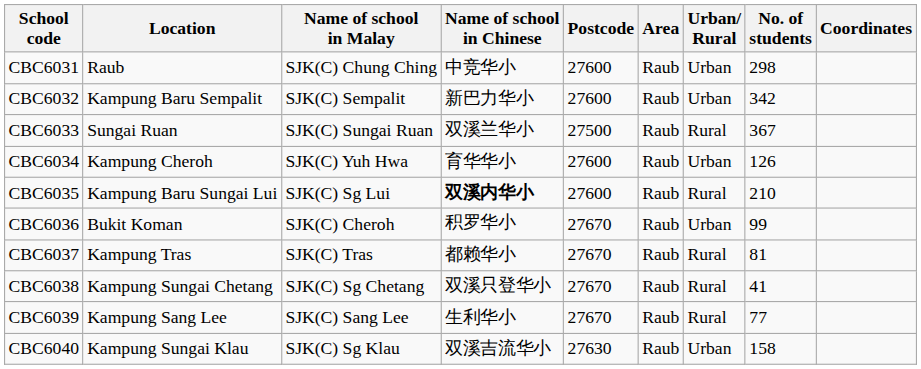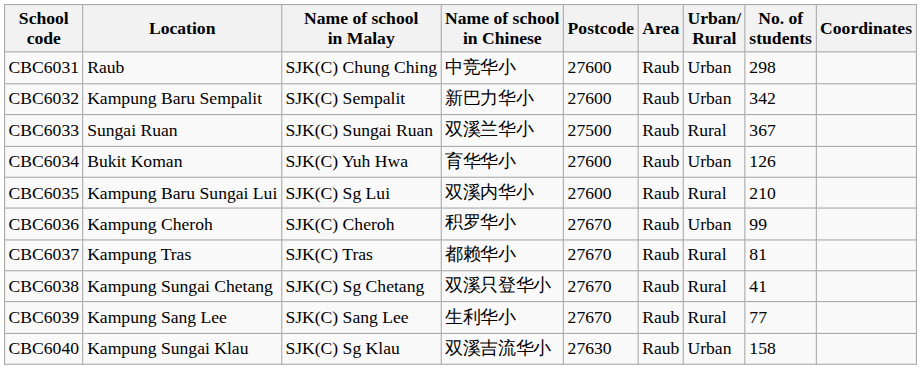 <table class="wikitable sortable">
 <tr>
 <th>School<br>code</th>
 <th>Location</th>
 <th>Name of school<br>in Malay</th>
 <th>Name of school<br>in Chinese</th>
 <th>Postcode</th>
 <th>Area</th>
 <th>Urban/<br>Rural</th>
 <th>No. of<br>students</th>
 <th>Coordinates</th>
 </tr>
 <tr>
 <td>CBC6031</td>
 <td>Raub</td>
 <td>SJK(C) Chung Ching</td>
 <td>中竞华小</td>
 <td>27600</td>
 <td>Raub</td>
 <td>Urban</td>
 <td>298</td>
 <td></td>
 </tr>
 <tr>
 <td>CBC6032</td>
 <td>Kampung Baru Sempalit</td>
 <td>SJK(C) Sempalit</td>
 <td>新巴力华小</td>
 <td>27600</td>
 <td>Raub</td>
 <td>Urban</td>
 <td>342</td>
 <td></td>
 </tr>
 <tr>
 <td>CBC6033</td>
 <td>Sungai Ruan</td>
 <td>SJK(C) Sungai Ruan</td>
 <td>双溪兰华小</td>
 <td>27500</td>
 <td>Raub</td>
 <td>Rural</td>
 <td>367</td>
 <td></td>
 </tr>
 <tr>
 <td>CBC6034</td>
-<td>Kampung Cheroh</td>
+<td>Bukit Koman</td>
 <td>SJK(C) Yuh Hwa</td>
 <td>育华华小</td>
 <td>27600</td>
 <td>Raub</td>
 <td>Urban</td>
 <td>126</td>
 <td></td>
 </tr>
 <tr>
 <td>CBC6035</td>
 <td>Kampung Baru Sungai Lui</td>
 <td>SJK(C) Sg Lui</td>
-<td><strong>双溪内华小</strong></td>
+<td>双溪内华小</td>
 <td>27600</td>
 <td>Raub</td>
 <td>Rural</td>
 <td>210</td>
 <td></td>
 </tr>
 <tr>
 <td>CBC6036</td>
-<td>Bukit Koman</td>
+<td>Kampung Cheroh</td>
 <td>SJK(C) Cheroh</td>
 <td>积罗华小</td>
 <td>27670</td>
 <td>Raub</td>
 <td>Urban</td>
 <td>99</td>
 <td></td>
 </tr>
 <tr>
 <td>CBC6037</td>
 <td>Kampung Tras</td>
 <td>SJK(C) Tras</td>
 <td>都赖华小</td>
 <td>27670</td>
 <td>Raub</td>
 <td>Rural</td>
 <td>81</td>
 <td></td>
 </tr>
 <tr>
 <td>CBC6038</td>
 <td>Kampung Sungai Chetang</td>
 <td>SJK(C) Sg Chetang</td>
 <td>双溪只登华小</td>
 <td>27670</td>
 <td>Raub</td>
 <td>Rural</td>
 <td>41</td>
 <td></td>
 </tr>
 <tr>
 <td>CBC6039</td>
 <td>Kampung Sang Lee</td>
 <td>SJK(C) Sang Lee</td>
 <td>生利华小</td>
 <td>27670</td>
 <td>Raub</td>
 <td>Rural</td>
 <td>77</td>
 <td></td>
 </tr>
 <tr>
 <td>CBC6040</td>
 <td>Kampung Sungai Klau</td>
 <td>SJK(C) Sg Klau</td>
 <td>双溪吉流华小</td>
 <td>27630</td>
 <td>Raub</td>
 <td>Urban</td>
 <td>158</td>
 <td></td>
 </tr>
 </table>
